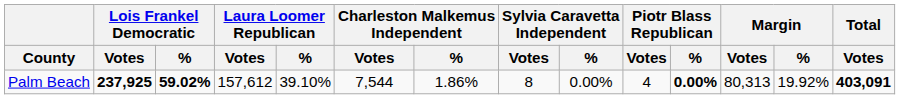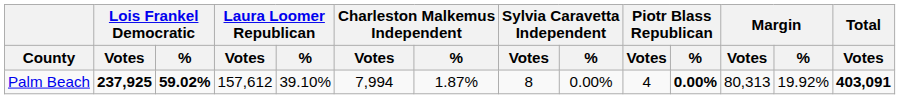 <table class="wikitable sortable" style="text-align:center">
 <tr>
 <th></th>
 <th style="text-align:center;" colspan="2"><a href='#'>Lois Frankel</a><br>Democratic</th>
 <th style="text-align:center;" colspan="2"><a href='#'>Laura Loomer</a><br>Republican</th>
 <th style="text-align:center;" colspan="2">Charleston Malkemus<br>Independent</th>
 <th style="text-align:center;" colspan="2">Sylvia Caravetta<br>Independent</th>
 <th style="text-align:center;" colspan="2">Piotr Blass<br>Republican</th>
 <th style="text-align:center;" colspan="2">Margin</th>
 <th style="text-align:center;">Total</th>
 </tr>
 <tr>
 <th align=center>County</th>
 <th style="text-align:center;" data-sort-type="number">Votes</th>
 <th style="text-align:center;" data-sort-type="number">%</th>
 <th style="text-align:center;" data-sort-type="number">Votes</th>
 <th style="text-align:center;" data-sort-type="number">%</th>
 <th style="text-align:center;" data-sort-type="number">Votes</th>
 <th style="text-align:center;" data-sort-type="number">%</th>
 <th style="text-align:center;" data-sort-type="number">Votes</th>
 <th style="text-align:center;" data-sort-type="number">%</th>
 <th style="text-align:center;" data-sort-type="number">Votes</th>
 <th style="text-align:center;" data-sort-type="number">%</th>
 <th style="text-align:center;" data-sort-type="number">Votes</th>
 <th style="text-align:center;" data-sort-type="number">%</th>
 <th style="text-align:center;" data-sort-type="number">Votes</th>
 </tr>
 <tr>
 <td align=center><a href='#'>Palm Beach</a></td>
 <td><strong>237,925</strong></td>
 <td><strong>59.02%</strong></td>
 <td>157,612</td>
 <td>39.10%</td>
-<td>7,544</td>
-<td>1.86%</td>
+<td>7,994</td>
+<td>1.87%</td>
 <td>8</td>
 <td>0.00%</td>
 <td>4</td>
 <td><strong>0.00%</strong></td>
 <td>80,313</td>
 <td>19.92%</td>
 <td><strong>403,091</strong></td>
 </tr>
 </table>
